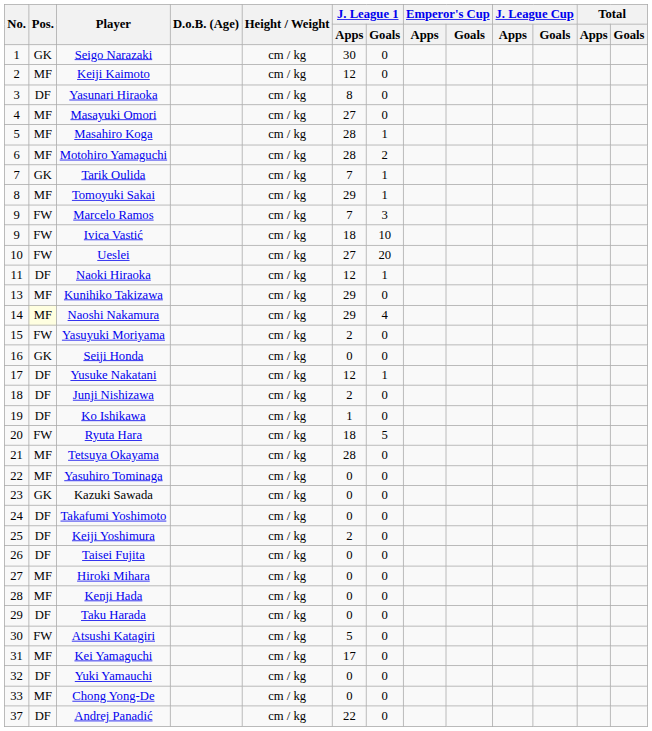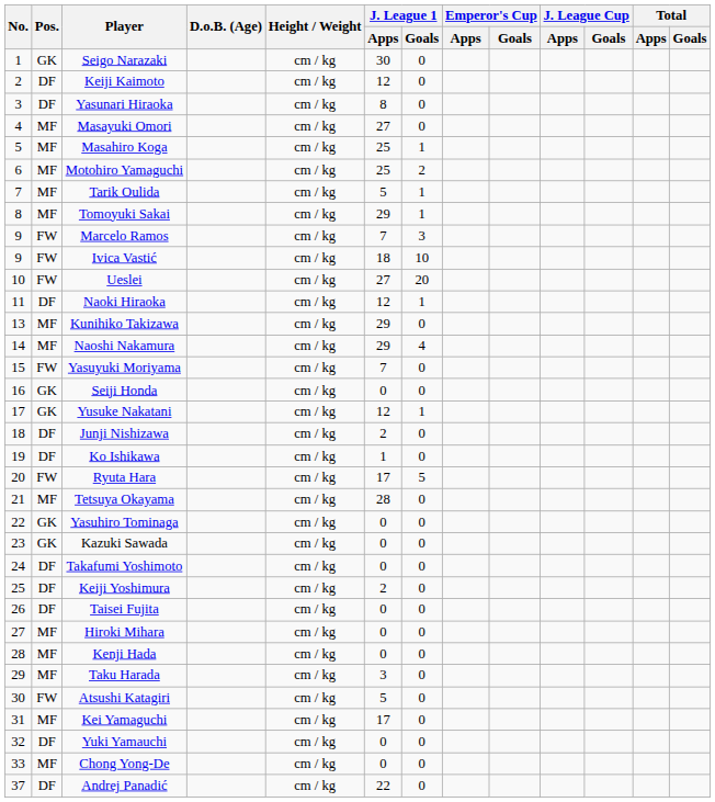 <table class="wikitable" style="text-align:center;">
 <tr>
 <th rowspan="2">No.</th>
 <th rowspan="2">Pos.</th>
 <th rowspan="2">Player</th>
 <th rowspan="2">D.o.B. (Age)</th>
 <th rowspan="2">Height / Weight</th>
 <th colspan="2"><a href='#'>J. League 1</a></th>
 <th colspan="2"><a href='#'>Emperor's Cup</a></th>
 <th colspan="2"><a href='#'>J. League Cup</a></th>
 <th colspan="2">Total</th>
 </tr>
 <tr>
 <th>Apps</th>
 <th>Goals</th>
 <th>Apps</th>
 <th>Goals</th>
 <th>Apps</th>
 <th>Goals</th>
 <th>Apps</th>
 <th>Goals</th>
 </tr>
 <tr>
 <td>1</td>
 <td>GK</td>
 <td><a href='#'>Seigo Narazaki</a></td>
 <td></td>
 <td>cm / kg</td>
 <td>30</td>
 <td>0</td>
 <td></td>
 <td></td>
 <td></td>
 <td></td>
 <td></td>
 <td></td>
 </tr>
 <tr>
 <td>2</td>
-<td>MF</td>
+<td>DF</td>
 <td><a href='#'>Keiji Kaimoto</a></td>
 <td></td>
 <td>cm / kg</td>
 <td>12</td>
 <td>0</td>
 <td></td>
 <td></td>
 <td></td>
 <td></td>
 <td></td>
 <td></td>
 </tr>
 <tr>
 <td>3</td>
 <td>DF</td>
 <td><a href='#'>Yasunari Hiraoka</a></td>
 <td></td>
 <td>cm / kg</td>
 <td>8</td>
 <td>0</td>
 <td></td>
 <td></td>
 <td></td>
 <td></td>
 <td></td>
 <td></td>
 </tr>
 <tr>
 <td>4</td>
 <td>MF</td>
 <td><a href='#'>Masayuki Omori</a></td>
 <td></td>
 <td>cm / kg</td>
 <td>27</td>
 <td>0</td>
 <td></td>
 <td></td>
 <td></td>
 <td></td>
 <td></td>
 <td></td>
 </tr>
 <tr>
 <td>5</td>
 <td>MF</td>
 <td><a href='#'>Masahiro Koga</a></td>
 <td></td>
 <td>cm / kg</td>
-<td>28</td>
+<td>25</td>
 <td>1</td>
 <td></td>
 <td></td>
 <td></td>
 <td></td>
 <td></td>
 <td></td>
 </tr>
 <tr>
 <td>6</td>
 <td>MF</td>
 <td><a href='#'>Motohiro Yamaguchi</a></td>
 <td></td>
 <td>cm / kg</td>
-<td>28</td>
+<td>25</td>
 <td>2</td>
 <td></td>
 <td></td>
 <td></td>
 <td></td>
 <td></td>
 <td></td>
 </tr>
 <tr>
 <td>7</td>
-<td>GK</td>
+<td>MF</td>
 <td><a href='#'>Tarik Oulida</a></td>
 <td></td>
 <td>cm / kg</td>
-<td>7</td>
+<td>5</td>
 <td>1</td>
 <td></td>
 <td></td>
 <td></td>
 <td></td>
 <td></td>
 <td></td>
 </tr>
 <tr>
 <td>8</td>
 <td>MF</td>
 <td><a href='#'>Tomoyuki Sakai</a></td>
 <td></td>
 <td>cm / kg</td>
 <td>29</td>
 <td>1</td>
 <td></td>
 <td></td>
 <td></td>
 <td></td>
 <td></td>
 <td></td>
 </tr>
 <tr>
 <td>9</td>
 <td>FW</td>
 <td><a href='#'>Marcelo Ramos</a></td>
 <td></td>
 <td>cm / kg</td>
 <td>7</td>
 <td>3</td>
 <td></td>
 <td></td>
 <td></td>
 <td></td>
 <td></td>
 <td></td>
 </tr>
 <tr>
 <td>9</td>
 <td>FW</td>
 <td><a href='#'>Ivica Vastić</a></td>
 <td></td>
 <td>cm / kg</td>
 <td>18</td>
 <td>10</td>
 <td></td>
 <td></td>
 <td></td>
 <td></td>
 <td></td>
 <td></td>
 </tr>
 <tr>
 <td>10</td>
 <td>FW</td>
 <td><a href='#'>Ueslei</a></td>
 <td></td>
 <td>cm / kg</td>
 <td>27</td>
 <td>20</td>
 <td></td>
 <td></td>
 <td></td>
 <td></td>
 <td></td>
 <td></td>
 </tr>
 <tr>
 <td>11</td>
 <td>DF</td>
 <td><a href='#'>Naoki Hiraoka</a></td>
 <td></td>
 <td>cm / kg</td>
 <td>12</td>
 <td>1</td>
 <td></td>
 <td></td>
 <td></td>
 <td></td>
 <td></td>
 <td></td>
 </tr>
 <tr>
 <td>13</td>
 <td>MF</td>
 <td><a href='#'>Kunihiko Takizawa</a></td>
 <td></td>
 <td>cm / kg</td>
 <td>29</td>
 <td>0</td>
 <td></td>
 <td></td>
 <td></td>
 <td></td>
 <td></td>
 <td></td>
 </tr>
 <tr>
 <td>14</td>
-<td style="background: lightyellow;">MF</td>
+<td>MF</td>
 <td><a href='#'>Naoshi Nakamura</a></td>
 <td></td>
 <td>cm / kg</td>
 <td>29</td>
 <td>4</td>
 <td></td>
 <td></td>
 <td></td>
 <td></td>
 <td></td>
 <td></td>
 </tr>
 <tr>
 <td>15</td>
 <td>FW</td>
 <td><a href='#'>Yasuyuki Moriyama</a></td>
 <td></td>
 <td>cm / kg</td>
-<td>2</td>
+<td>7</td>
 <td>0</td>
 <td></td>
 <td></td>
 <td></td>
 <td></td>
 <td></td>
 <td></td>
 </tr>
 <tr>
 <td>16</td>
 <td>GK</td>
 <td><a href='#'>Seiji Honda</a></td>
 <td></td>
 <td>cm / kg</td>
 <td>0</td>
 <td>0</td>
 <td></td>
 <td></td>
 <td></td>
 <td></td>
 <td></td>
 <td></td>
 </tr>
 <tr>
 <td>17</td>
-<td>DF</td>
+<td>GK</td>
 <td><a href='#'>Yusuke Nakatani</a></td>
 <td></td>
 <td>cm / kg</td>
 <td>12</td>
 <td>1</td>
 <td></td>
 <td></td>
 <td></td>
 <td></td>
 <td></td>
 <td></td>
 </tr>
 <tr>
 <td>18</td>
 <td>DF</td>
 <td><a href='#'>Junji Nishizawa</a></td>
 <td></td>
 <td>cm / kg</td>
 <td>2</td>
 <td>0</td>
 <td></td>
 <td></td>
 <td></td>
 <td></td>
 <td></td>
 <td></td>
 </tr>
 <tr>
 <td>19</td>
 <td>DF</td>
 <td><a href='#'>Ko Ishikawa</a></td>
 <td></td>
 <td>cm / kg</td>
 <td>1</td>
 <td>0</td>
 <td></td>
 <td></td>
 <td></td>
 <td></td>
 <td></td>
 <td></td>
 </tr>
 <tr>
 <td>20</td>
 <td>FW</td>
 <td><a href='#'>Ryuta Hara</a></td>
 <td></td>
 <td>cm / kg</td>
-<td>18</td>
+<td>17</td>
 <td>5</td>
 <td></td>
 <td></td>
 <td></td>
 <td></td>
 <td></td>
 <td></td>
 </tr>
 <tr>
 <td>21</td>
 <td>MF</td>
 <td><a href='#'>Tetsuya Okayama</a></td>
 <td></td>
 <td>cm / kg</td>
 <td>28</td>
 <td>0</td>
 <td></td>
 <td></td>
 <td></td>
 <td></td>
 <td></td>
 <td></td>
 </tr>
 <tr>
 <td>22</td>
-<td>MF</td>
+<td>GK</td>
 <td><a href='#'>Yasuhiro Tominaga</a></td>
 <td></td>
 <td>cm / kg</td>
 <td>0</td>
 <td>0</td>
 <td></td>
 <td></td>
 <td></td>
 <td></td>
 <td></td>
 <td></td>
 </tr>
 <tr>
 <td>23</td>
 <td>GK</td>
 <td>Kazuki Sawada</td>
 <td></td>
 <td>cm / kg</td>
 <td>0</td>
 <td>0</td>
 <td></td>
 <td></td>
 <td></td>
 <td></td>
 <td></td>
 <td></td>
 </tr>
 <tr>
 <td>24</td>
 <td>DF</td>
 <td><a href='#'>Takafumi Yoshimoto</a></td>
 <td></td>
 <td>cm / kg</td>
 <td>0</td>
 <td>0</td>
 <td></td>
 <td></td>
 <td></td>
 <td></td>
 <td></td>
 <td></td>
 </tr>
 <tr>
 <td>25</td>
 <td>DF</td>
 <td><a href='#'>Keiji Yoshimura</a></td>
 <td></td>
 <td>cm / kg</td>
 <td>2</td>
 <td>0</td>
 <td></td>
 <td></td>
 <td></td>
 <td></td>
 <td></td>
 <td></td>
 </tr>
 <tr>
 <td>26</td>
 <td>DF</td>
 <td><a href='#'>Taisei Fujita</a></td>
 <td></td>
 <td>cm / kg</td>
 <td>0</td>
 <td>0</td>
 <td></td>
 <td></td>
 <td></td>
 <td></td>
 <td></td>
 <td></td>
 </tr>
 <tr>
 <td>27</td>
 <td>MF</td>
 <td><a href='#'>Hiroki Mihara</a></td>
 <td></td>
 <td>cm / kg</td>
 <td>0</td>
 <td>0</td>
 <td></td>
 <td></td>
 <td></td>
 <td></td>
 <td></td>
 <td></td>
 </tr>
 <tr>
 <td>28</td>
 <td>MF</td>
 <td><a href='#'>Kenji Hada</a></td>
 <td></td>
 <td>cm / kg</td>
 <td>0</td>
 <td>0</td>
 <td></td>
 <td></td>
 <td></td>
 <td></td>
 <td></td>
 <td></td>
 </tr>
 <tr>
 <td>29</td>
-<td>DF</td>
+<td>MF</td>
 <td><a href='#'>Taku Harada</a></td>
 <td></td>
 <td>cm / kg</td>
-<td>0</td>
+<td>3</td>
 <td>0</td>
 <td></td>
 <td></td>
 <td></td>
 <td></td>
 <td></td>
 <td></td>
 </tr>
 <tr>
 <td>30</td>
 <td>FW</td>
 <td><a href='#'>Atsushi Katagiri</a></td>
 <td></td>
 <td>cm / kg</td>
 <td>5</td>
 <td>0</td>
 <td></td>
 <td></td>
 <td></td>
 <td></td>
 <td></td>
 <td></td>
 </tr>
 <tr>
 <td>31</td>
 <td>MF</td>
 <td><a href='#'>Kei Yamaguchi</a></td>
 <td></td>
 <td>cm / kg</td>
 <td>17</td>
 <td>0</td>
 <td></td>
 <td></td>
 <td></td>
 <td></td>
 <td></td>
 <td></td>
 </tr>
 <tr>
 <td>32</td>
 <td>DF</td>
 <td><a href='#'>Yuki Yamauchi</a></td>
 <td></td>
 <td>cm / kg</td>
 <td>0</td>
 <td>0</td>
 <td></td>
 <td></td>
 <td></td>
 <td></td>
 <td></td>
 <td></td>
 </tr>
 <tr>
 <td>33</td>
 <td>MF</td>
 <td><a href='#'>Chong Yong-De</a></td>
 <td></td>
 <td>cm / kg</td>
 <td>0</td>
 <td>0</td>
 <td></td>
 <td></td>
 <td></td>
 <td></td>
 <td></td>
 <td></td>
 </tr>
 <tr>
 <td>37</td>
 <td>DF</td>
 <td><a href='#'>Andrej Panadić</a></td>
 <td></td>
 <td>cm / kg</td>
 <td>22</td>
 <td>0</td>
 <td></td>
 <td></td>
 <td></td>
 <td></td>
 <td></td>
 <td></td>
 </tr>
 </table>
